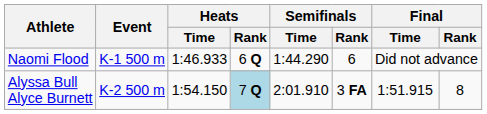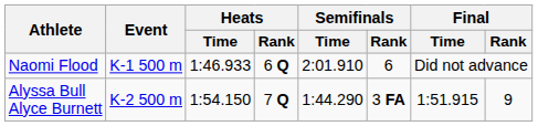 <table class=wikitable style="font-size:90%">
 <tr>
 <th rowspan="2">Athlete</th>
 <th rowspan="2">Event</th>
 <th colspan=2>Heats</th>
 <th colspan=2>Semifinals</th>
 <th colspan=2>Final</th>
 </tr>
 <tr style="font-size:95%">
 <th>Time</th>
 <th>Rank</th>
 <th>Time</th>
 <th>Rank</th>
 <th>Time</th>
 <th>Rank</th>
 </tr>
 <tr align=center>
 <td align=left><a href='#'>Naomi Flood</a></td>
 <td align=left><a href='#'>K-1 500 m</a></td>
 <td>1:46.933</td>
 <td>6 <strong>Q</strong></td>
-<td>1:44.290</td>
+<td>2:01.910</td>
 <td>6</td>
 <td colspan=2>Did not advance</td>
 </tr>
 <tr align=center>
 <td align=left><a href='#'>Alyssa Bull</a><br><a href='#'>Alyce Burnett</a></td>
 <td align=left><a href='#'>K-2 500 m</a></td>
 <td>1:54.150</td>
-<td style="background: lightblue;">7 <strong>Q</strong></td>
-<td>2:01.910</td>
+<td>7 <strong>Q</strong></td>
+<td>1:44.290</td>
 <td>3 <strong>FA</strong></td>
 <td>1:51.915</td>
-<td>8</td>
+<td>9</td>
 </tr>
 </table>
